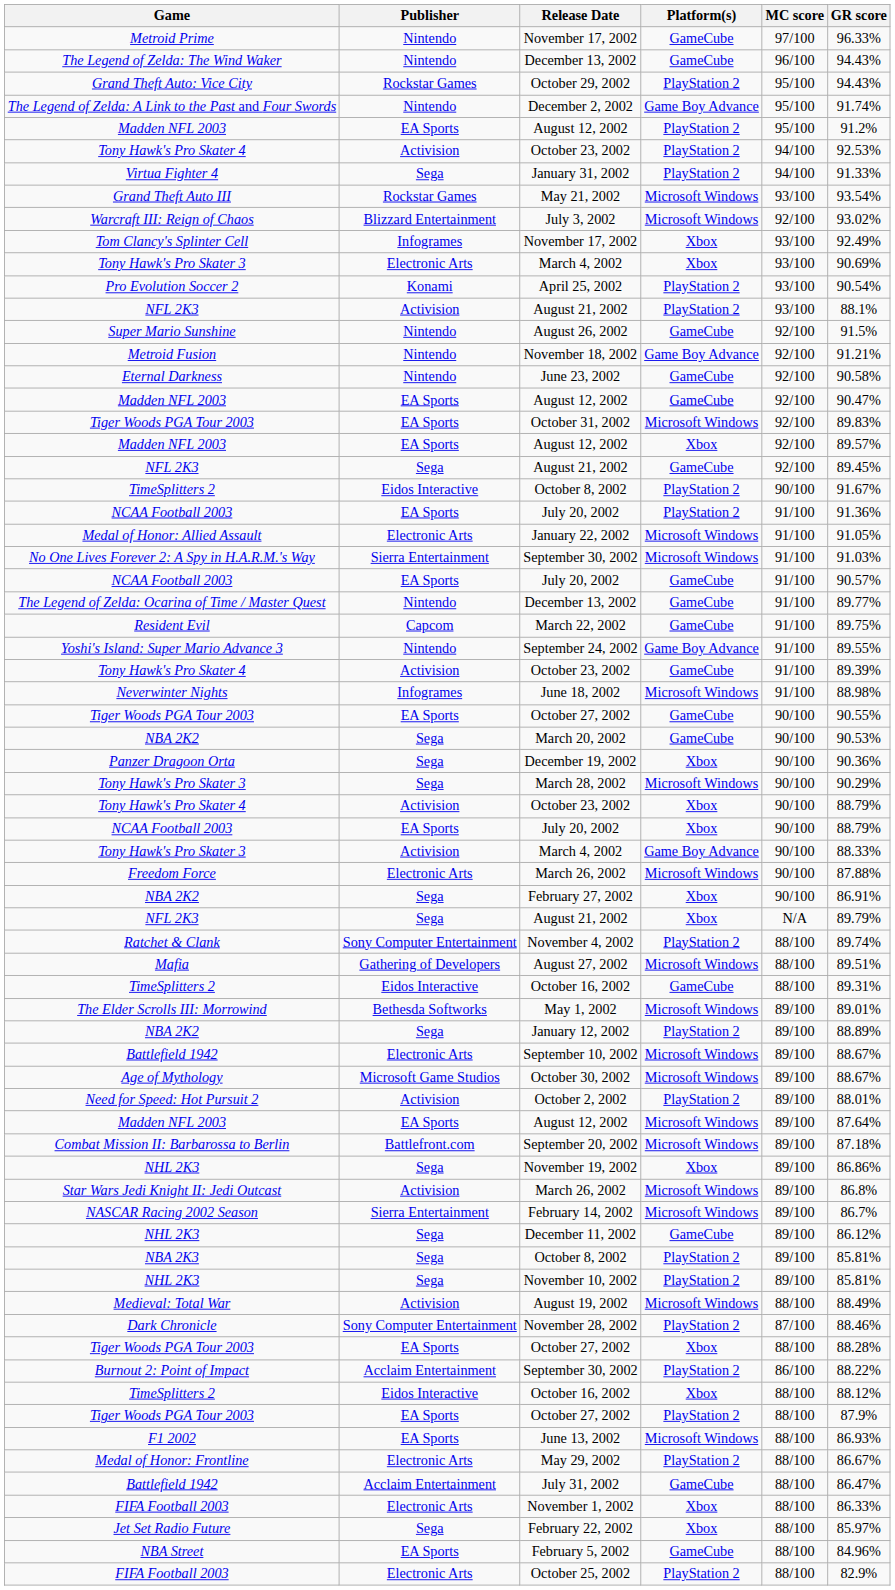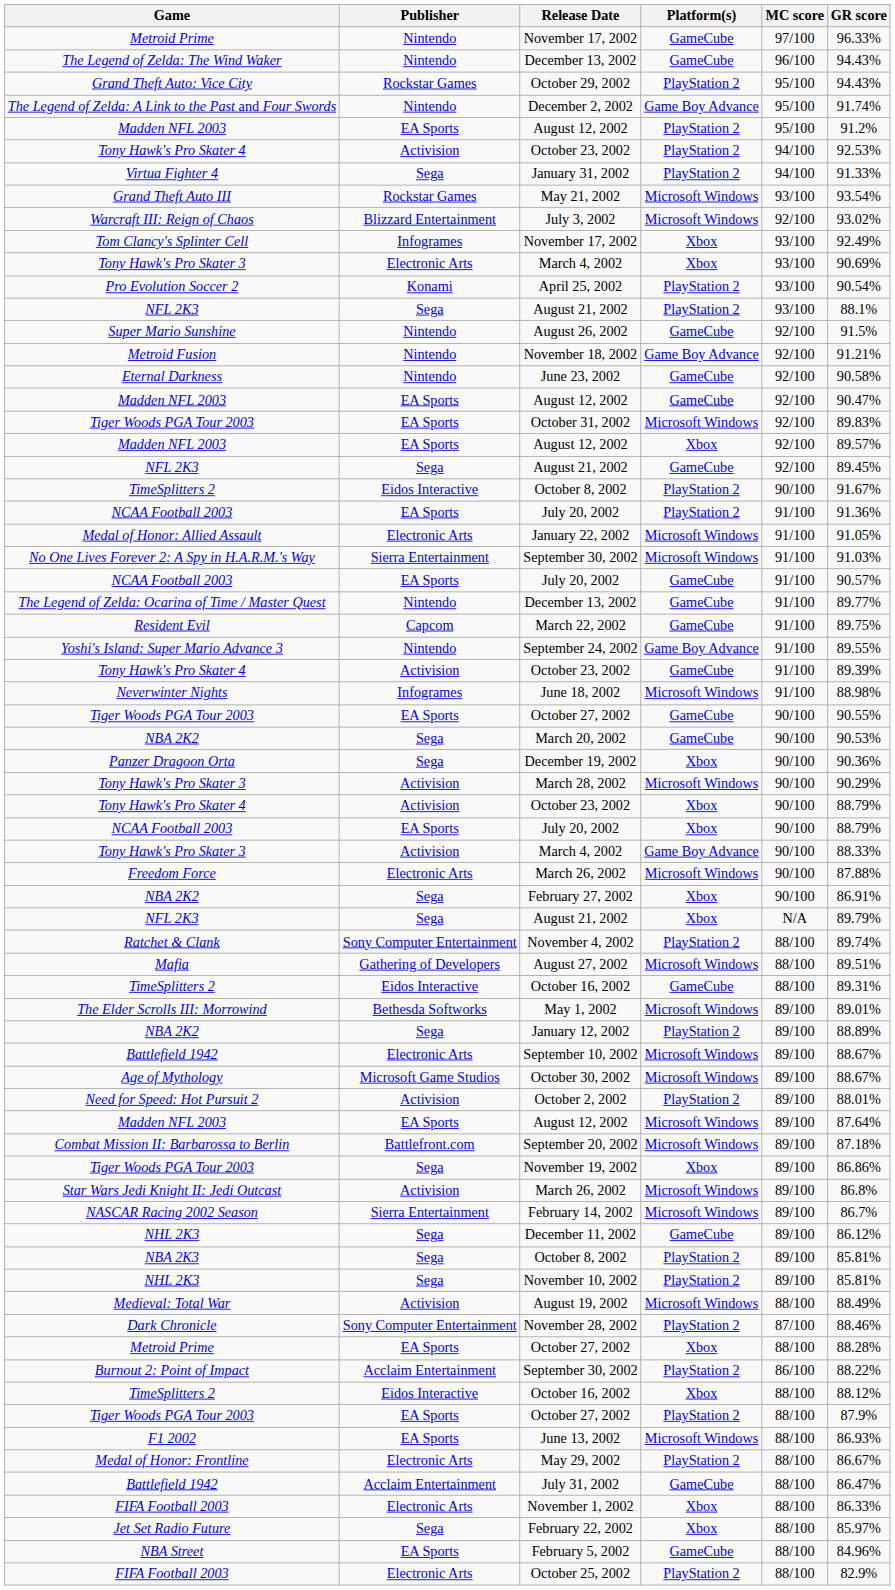 <table class="wikitable sortable" style="text-align:center;">
 <tr>
 <th scope="col">Game</th>
 <th scope="col">Publisher</th>
 <th scope="col">Release Date</th>
 <th scope="col">Platform(s)</th>
 <th scope="col">MC score</th>
 <th scope="col">GR score</th>
 </tr>
 <tr>
 <td><em><a href='#'>Metroid Prime</a></em></td>
 <td><a href='#'>Nintendo</a></td>
 <td>November 17, 2002</td>
 <td><a href='#'>GameCube</a></td>
 <td>97/100</td>
 <td>96.33%</td>
 </tr>
 <tr>
 <td><em><a href='#'>The Legend of Zelda: The Wind Waker</a></em></td>
 <td><a href='#'>Nintendo</a></td>
 <td>December 13, 2002</td>
 <td><a href='#'>GameCube</a></td>
 <td>96/100</td>
 <td>94.43%</td>
 </tr>
 <tr>
 <td><em><a href='#'>Grand Theft Auto: Vice City</a></em></td>
 <td><a href='#'>Rockstar Games</a></td>
 <td>October 29, 2002</td>
 <td><a href='#'>PlayStation 2</a></td>
 <td>95/100</td>
 <td>94.43%</td>
 </tr>
 <tr>
 <td><a href='#'><em>The Legend of Zelda: A Link to the Past</em> and <em>Four Swords</em></a></td>
 <td><a href='#'>Nintendo</a></td>
 <td>December 2, 2002</td>
 <td><a href='#'>Game Boy Advance</a></td>
 <td>95/100</td>
 <td>91.74%</td>
 </tr>
 <tr>
 <td><em><a href='#'>Madden NFL 2003</a></em></td>
 <td><a href='#'>EA Sports</a></td>
 <td>August 12, 2002</td>
 <td><a href='#'>PlayStation 2</a></td>
 <td>95/100</td>
 <td>91.2%</td>
 </tr>
 <tr>
 <td><em><a href='#'>Tony Hawk's Pro Skater 4</a></em></td>
 <td><a href='#'>Activision</a></td>
 <td>October 23, 2002</td>
 <td><a href='#'>PlayStation 2</a></td>
 <td>94/100</td>
 <td>92.53%</td>
 </tr>
 <tr>
 <td><em><a href='#'>Virtua Fighter 4</a></em></td>
 <td><a href='#'>Sega</a></td>
 <td>January 31, 2002</td>
 <td><a href='#'>PlayStation 2</a></td>
 <td>94/100</td>
 <td>91.33%</td>
 </tr>
 <tr>
 <td><em><a href='#'>Grand Theft Auto III</a></em></td>
 <td><a href='#'>Rockstar Games</a></td>
 <td>May 21, 2002</td>
 <td><a href='#'>Microsoft Windows</a></td>
 <td>93/100</td>
 <td>93.54%</td>
 </tr>
 <tr>
 <td><em><a href='#'>Warcraft III: Reign of Chaos</a></em></td>
 <td><a href='#'>Blizzard Entertainment</a></td>
 <td>July 3, 2002</td>
 <td><a href='#'>Microsoft Windows</a></td>
 <td>92/100</td>
 <td>93.02%</td>
 </tr>
 <tr>
 <td><em><a href='#'>Tom Clancy's Splinter Cell</a></em></td>
 <td><a href='#'>Infogrames</a></td>
 <td>November 17, 2002</td>
 <td><a href='#'>Xbox</a></td>
 <td>93/100</td>
 <td>92.49%</td>
 </tr>
 <tr>
 <td><em><a href='#'>Tony Hawk's Pro Skater 3</a></em></td>
 <td><a href='#'>Electronic Arts</a></td>
 <td>March 4, 2002</td>
 <td><a href='#'>Xbox</a></td>
 <td>93/100</td>
 <td>90.69%</td>
 </tr>
 <tr>
 <td><em><a href='#'>Pro Evolution Soccer 2</a></em></td>
 <td><a href='#'>Konami</a></td>
 <td>April 25, 2002</td>
 <td><a href='#'>PlayStation 2</a></td>
 <td>93/100</td>
 <td>90.54%</td>
 </tr>
 <tr>
 <td><em><a href='#'>NFL 2K3</a></em></td>
-<td><a href='#'>Activision</a></td>
+<td><a href='#'>Sega</a></td>
 <td>August 21, 2002</td>
 <td><a href='#'>PlayStation 2</a></td>
 <td>93/100</td>
 <td>88.1%</td>
 </tr>
 <tr>
 <td><em><a href='#'>Super Mario Sunshine</a></em></td>
 <td><a href='#'>Nintendo</a></td>
 <td>August 26, 2002</td>
 <td><a href='#'>GameCube</a></td>
 <td>92/100</td>
 <td>91.5%</td>
 </tr>
 <tr>
 <td><em><a href='#'>Metroid Fusion</a></em></td>
 <td><a href='#'>Nintendo</a></td>
 <td>November 18, 2002</td>
 <td><a href='#'>Game Boy Advance</a></td>
 <td>92/100</td>
 <td>91.21%</td>
 </tr>
 <tr>
 <td><em><a href='#'>Eternal Darkness</a></em></td>
 <td><a href='#'>Nintendo</a></td>
 <td>June 23, 2002</td>
 <td><a href='#'>GameCube</a></td>
 <td>92/100</td>
 <td>90.58%</td>
 </tr>
 <tr>
 <td><em><a href='#'>Madden NFL 2003</a></em></td>
 <td><a href='#'>EA Sports</a></td>
 <td>August 12, 2002</td>
 <td><a href='#'>GameCube</a></td>
 <td>92/100</td>
 <td>90.47%</td>
 </tr>
 <tr>
 <td><em><a href='#'>Tiger Woods PGA Tour 2003</a></em></td>
 <td><a href='#'>EA Sports</a></td>
 <td>October 31, 2002</td>
 <td><a href='#'>Microsoft Windows</a></td>
 <td>92/100</td>
 <td>89.83%</td>
 </tr>
 <tr>
 <td><em><a href='#'>Madden NFL 2003</a></em></td>
 <td><a href='#'>EA Sports</a></td>
 <td>August 12, 2002</td>
 <td><a href='#'>Xbox</a></td>
 <td>92/100</td>
 <td>89.57%</td>
 </tr>
 <tr>
 <td><em><a href='#'>NFL 2K3</a></em></td>
 <td><a href='#'>Sega</a></td>
 <td>August 21, 2002</td>
 <td><a href='#'>GameCube</a></td>
 <td>92/100</td>
 <td>89.45%</td>
 </tr>
 <tr>
 <td><em><a href='#'>TimeSplitters 2</a></em></td>
 <td><a href='#'>Eidos Interactive</a></td>
 <td>October 8, 2002</td>
 <td><a href='#'>PlayStation 2</a></td>
 <td>90/100</td>
 <td>91.67%</td>
 </tr>
 <tr>
 <td><em><a href='#'>NCAA Football 2003</a></em></td>
 <td><a href='#'>EA Sports</a></td>
 <td>July 20, 2002</td>
 <td><a href='#'>PlayStation 2</a></td>
 <td>91/100</td>
 <td>91.36%</td>
 </tr>
 <tr>
 <td><em><a href='#'>Medal of Honor: Allied Assault</a></em></td>
 <td><a href='#'>Electronic Arts</a></td>
 <td>January 22, 2002</td>
 <td><a href='#'>Microsoft Windows</a></td>
 <td>91/100</td>
 <td>91.05%</td>
 </tr>
 <tr>
 <td><em><a href='#'>No One Lives Forever 2: A Spy in H.A.R.M.'s Way</a></em></td>
 <td><a href='#'>Sierra Entertainment</a></td>
 <td>September 30, 2002</td>
 <td><a href='#'>Microsoft Windows</a></td>
 <td>91/100</td>
 <td>91.03%</td>
 </tr>
 <tr>
 <td><em><a href='#'>NCAA Football 2003</a></em></td>
 <td><a href='#'>EA Sports</a></td>
 <td>July 20, 2002</td>
 <td><a href='#'>GameCube</a></td>
 <td>91/100</td>
 <td>90.57%</td>
 </tr>
 <tr>
 <td><em><a href='#'>The Legend of Zelda: Ocarina of Time / Master Quest</a></em></td>
 <td><a href='#'>Nintendo</a></td>
 <td>December 13, 2002</td>
 <td><a href='#'>GameCube</a></td>
 <td>91/100</td>
 <td>89.77%</td>
 </tr>
 <tr>
 <td><em><a href='#'>Resident Evil</a></em></td>
 <td><a href='#'>Capcom</a></td>
 <td>March 22, 2002</td>
 <td><a href='#'>GameCube</a></td>
 <td>91/100</td>
 <td>89.75%</td>
 </tr>
 <tr>
 <td><em><a href='#'>Yoshi's Island: Super Mario Advance 3</a></em></td>
 <td><a href='#'>Nintendo</a></td>
 <td>September 24, 2002</td>
 <td><a href='#'>Game Boy Advance</a></td>
 <td>91/100</td>
 <td>89.55%</td>
 </tr>
 <tr>
 <td><em><a href='#'>Tony Hawk's Pro Skater 4</a></em></td>
 <td><a href='#'>Activision</a></td>
 <td>October 23, 2002</td>
 <td><a href='#'>GameCube</a></td>
 <td>91/100</td>
 <td>89.39%</td>
 </tr>
 <tr>
 <td><em><a href='#'>Neverwinter Nights</a></em></td>
 <td><a href='#'>Infogrames</a></td>
 <td>June 18, 2002</td>
 <td><a href='#'>Microsoft Windows</a></td>
 <td>91/100</td>
 <td>88.98%</td>
 </tr>
 <tr>
 <td><em><a href='#'>Tiger Woods PGA Tour 2003</a></em></td>
 <td><a href='#'>EA Sports</a></td>
 <td>October 27, 2002</td>
 <td><a href='#'>GameCube</a></td>
 <td>90/100</td>
 <td>90.55%</td>
 </tr>
 <tr>
 <td><em><a href='#'>NBA 2K2</a></em></td>
 <td><a href='#'>Sega</a></td>
 <td>March 20, 2002</td>
 <td><a href='#'>GameCube</a></td>
 <td>90/100</td>
 <td>90.53%</td>
 </tr>
 <tr>
 <td><em><a href='#'>Panzer Dragoon Orta</a></em></td>
 <td><a href='#'>Sega</a></td>
 <td>December 19, 2002</td>
 <td><a href='#'>Xbox</a></td>
 <td>90/100</td>
 <td>90.36%</td>
 </tr>
 <tr>
 <td><em><a href='#'>Tony Hawk's Pro Skater 3</a></em></td>
-<td><a href='#'>Sega</a></td>
+<td><a href='#'>Activision</a></td>
 <td>March 28, 2002</td>
 <td><a href='#'>Microsoft Windows</a></td>
 <td>90/100</td>
 <td>90.29%</td>
 </tr>
 <tr>
 <td><em><a href='#'>Tony Hawk's Pro Skater 4</a></em></td>
 <td><a href='#'>Activision</a></td>
 <td>October 23, 2002</td>
 <td><a href='#'>Xbox</a></td>
 <td>90/100</td>
 <td>88.79%</td>
 </tr>
 <tr>
 <td><em><a href='#'>NCAA Football 2003</a></em></td>
 <td><a href='#'>EA Sports</a></td>
 <td>July 20, 2002</td>
 <td><a href='#'>Xbox</a></td>
 <td>90/100</td>
 <td>88.79%</td>
 </tr>
 <tr>
 <td><em><a href='#'>Tony Hawk's Pro Skater 3</a></em></td>
 <td><a href='#'>Activision</a></td>
 <td>March 4, 2002</td>
 <td><a href='#'>Game Boy Advance</a></td>
 <td>90/100</td>
 <td>88.33%</td>
 </tr>
 <tr>
 <td><em><a href='#'>Freedom Force</a></em></td>
 <td><a href='#'>Electronic Arts</a></td>
 <td>March 26, 2002</td>
 <td><a href='#'>Microsoft Windows</a></td>
 <td>90/100</td>
 <td>87.88%</td>
 </tr>
 <tr>
 <td><em><a href='#'>NBA 2K2</a></em></td>
 <td><a href='#'>Sega</a></td>
 <td>February 27, 2002</td>
 <td><a href='#'>Xbox</a></td>
 <td>90/100</td>
 <td>86.91%</td>
 </tr>
 <tr>
 <td><em><a href='#'>NFL 2K3</a></em></td>
 <td><a href='#'>Sega</a></td>
 <td>August 21, 2002</td>
 <td><a href='#'>Xbox</a></td>
 <td>N/A</td>
 <td>89.79%</td>
 </tr>
 <tr>
 <td><em><a href='#'>Ratchet & Clank</a></em></td>
 <td><a href='#'>Sony Computer Entertainment</a></td>
 <td>November 4, 2002</td>
 <td><a href='#'>PlayStation 2</a></td>
 <td>88/100</td>
 <td>89.74%</td>
 </tr>
 <tr>
 <td><em><a href='#'>Mafia</a></em></td>
 <td><a href='#'>Gathering of Developers</a></td>
 <td>August 27, 2002</td>
 <td><a href='#'>Microsoft Windows</a></td>
 <td>88/100</td>
 <td>89.51%</td>
 </tr>
 <tr>
 <td><em><a href='#'>TimeSplitters 2</a></em></td>
 <td><a href='#'>Eidos Interactive</a></td>
 <td>October 16, 2002</td>
 <td><a href='#'>GameCube</a></td>
 <td>88/100</td>
 <td>89.31%</td>
 </tr>
 <tr>
 <td><em><a href='#'>The Elder Scrolls III: Morrowind</a></em></td>
 <td><a href='#'>Bethesda Softworks</a></td>
 <td>May 1, 2002</td>
 <td><a href='#'>Microsoft Windows</a></td>
 <td>89/100</td>
 <td>89.01%</td>
 </tr>
 <tr>
 <td><em><a href='#'>NBA 2K2</a></em></td>
 <td><a href='#'>Sega</a></td>
 <td>January 12, 2002</td>
 <td><a href='#'>PlayStation 2</a></td>
 <td>89/100</td>
 <td>88.89%</td>
 </tr>
 <tr>
 <td><em><a href='#'>Battlefield 1942</a></em></td>
 <td><a href='#'>Electronic Arts</a></td>
 <td>September 10, 2002</td>
 <td><a href='#'>Microsoft Windows</a></td>
 <td>89/100</td>
 <td>88.67%</td>
 </tr>
 <tr>
 <td><em><a href='#'>Age of Mythology</a></em></td>
 <td><a href='#'>Microsoft Game Studios</a></td>
 <td>October 30, 2002</td>
 <td><a href='#'>Microsoft Windows</a></td>
 <td>89/100</td>
 <td>88.67%</td>
 </tr>
 <tr>
 <td><em><a href='#'>Need for Speed: Hot Pursuit 2</a></em></td>
 <td><a href='#'>Activision</a></td>
 <td>October 2, 2002</td>
 <td><a href='#'>PlayStation 2</a></td>
 <td>89/100</td>
 <td>88.01%</td>
 </tr>
 <tr>
 <td><em><a href='#'>Madden NFL 2003</a></em></td>
 <td><a href='#'>EA Sports</a></td>
 <td>August 12, 2002</td>
 <td><a href='#'>Microsoft Windows</a></td>
 <td>89/100</td>
 <td>87.64%</td>
 </tr>
 <tr>
 <td><em><a href='#'>Combat Mission II: Barbarossa to Berlin</a></em></td>
 <td><a href='#'>Battlefront.com</a></td>
 <td>September 20, 2002</td>
 <td><a href='#'>Microsoft Windows</a></td>
 <td>89/100</td>
 <td>87.18%</td>
 </tr>
 <tr>
-<td><em><a href='#'>NHL 2K3</a></em></td>
+<td><em><a href='#'>Tiger Woods PGA Tour 2003</a></em></td>
 <td><a href='#'>Sega</a></td>
 <td>November 19, 2002</td>
 <td><a href='#'>Xbox</a></td>
 <td>89/100</td>
 <td>86.86%</td>
 </tr>
 <tr>
 <td><em><a href='#'>Star Wars Jedi Knight II: Jedi Outcast</a></em></td>
 <td><a href='#'>Activision</a></td>
 <td>March 26, 2002</td>
 <td><a href='#'>Microsoft Windows</a></td>
 <td>89/100</td>
 <td>86.8%</td>
 </tr>
 <tr>
 <td><em><a href='#'>NASCAR Racing 2002 Season</a></em></td>
 <td><a href='#'>Sierra Entertainment</a></td>
 <td>February 14, 2002</td>
 <td><a href='#'>Microsoft Windows</a></td>
 <td>89/100</td>
 <td>86.7%</td>
 </tr>
 <tr>
 <td><em><a href='#'>NHL 2K3</a></em></td>
 <td><a href='#'>Sega</a></td>
 <td>December 11, 2002</td>
 <td><a href='#'>GameCube</a></td>
 <td>89/100</td>
 <td>86.12%</td>
 </tr>
 <tr>
 <td><em><a href='#'>NBA 2K3</a></em></td>
 <td><a href='#'>Sega</a></td>
 <td>October 8, 2002</td>
 <td><a href='#'>PlayStation 2</a></td>
 <td>89/100</td>
 <td>85.81%</td>
 </tr>
 <tr>
 <td><em><a href='#'>NHL 2K3</a></em></td>
 <td><a href='#'>Sega</a></td>
 <td>November 10, 2002</td>
 <td><a href='#'>PlayStation 2</a></td>
 <td>89/100</td>
 <td>85.81%</td>
 </tr>
 <tr>
 <td><em><a href='#'>Medieval: Total War</a></em></td>
 <td><a href='#'>Activision</a></td>
 <td>August 19, 2002</td>
 <td><a href='#'>Microsoft Windows</a></td>
 <td>88/100</td>
 <td>88.49%</td>
 </tr>
 <tr>
 <td><em><a href='#'>Dark Chronicle</a></em></td>
 <td><a href='#'>Sony Computer Entertainment</a></td>
 <td>November 28, 2002</td>
 <td><a href='#'>PlayStation 2</a></td>
 <td>87/100</td>
 <td>88.46%</td>
 </tr>
 <tr>
-<td><em><a href='#'>Tiger Woods PGA Tour 2003</a></em></td>
+<td><em><a href='#'>Metroid Prime</a></em></td>
 <td><a href='#'>EA Sports</a></td>
 <td>October 27, 2002</td>
 <td><a href='#'>Xbox</a></td>
 <td>88/100</td>
 <td>88.28%</td>
 </tr>
 <tr>
 <td><em><a href='#'>Burnout 2: Point of Impact</a></em></td>
 <td><a href='#'>Acclaim Entertainment</a></td>
 <td>September 30, 2002</td>
 <td><a href='#'>PlayStation 2</a></td>
 <td>86/100</td>
 <td>88.22%</td>
 </tr>
 <tr>
 <td><em><a href='#'>TimeSplitters 2</a></em></td>
 <td><a href='#'>Eidos Interactive</a></td>
 <td>October 16, 2002</td>
 <td><a href='#'>Xbox</a></td>
 <td>88/100</td>
 <td>88.12%</td>
 </tr>
 <tr>
 <td><em><a href='#'>Tiger Woods PGA Tour 2003</a></em></td>
 <td><a href='#'>EA Sports</a></td>
 <td>October 27, 2002</td>
 <td><a href='#'>PlayStation 2</a></td>
 <td>88/100</td>
 <td>87.9%</td>
 </tr>
 <tr>
 <td><em><a href='#'>F1 2002</a></em></td>
 <td><a href='#'>EA Sports</a></td>
 <td>June 13, 2002</td>
 <td><a href='#'>Microsoft Windows</a></td>
 <td>88/100</td>
 <td>86.93%</td>
 </tr>
 <tr>
 <td><em><a href='#'>Medal of Honor: Frontline</a></em></td>
 <td><a href='#'>Electronic Arts</a></td>
 <td>May 29, 2002</td>
 <td><a href='#'>PlayStation 2</a></td>
 <td>88/100</td>
 <td>86.67%</td>
 </tr>
 <tr>
 <td><em><a href='#'>Battlefield 1942</a></em></td>
 <td><a href='#'>Acclaim Entertainment</a></td>
 <td>July 31, 2002</td>
 <td><a href='#'>GameCube</a></td>
 <td>88/100</td>
 <td>86.47%</td>
 </tr>
 <tr>
 <td><em><a href='#'>FIFA Football 2003</a></em></td>
 <td><a href='#'>Electronic Arts</a></td>
 <td>November 1, 2002</td>
 <td><a href='#'>Xbox</a></td>
 <td>88/100</td>
 <td>86.33%</td>
 </tr>
 <tr>
 <td><em><a href='#'>Jet Set Radio Future</a></em></td>
 <td><a href='#'>Sega</a></td>
 <td>February 22, 2002</td>
 <td><a href='#'>Xbox</a></td>
 <td>88/100</td>
 <td>85.97%</td>
 </tr>
 <tr>
 <td><em><a href='#'>NBA Street</a></em></td>
 <td><a href='#'>EA Sports</a></td>
 <td>February 5, 2002</td>
 <td><a href='#'>GameCube</a></td>
 <td>88/100</td>
 <td>84.96%</td>
 </tr>
 <tr>
 <td><em><a href='#'>FIFA Football 2003</a></em></td>
 <td><a href='#'>Electronic Arts</a></td>
 <td>October 25, 2002</td>
 <td><a href='#'>PlayStation 2</a></td>
 <td>88/100</td>
 <td>82.9%</td>
 </tr>
 </table>
